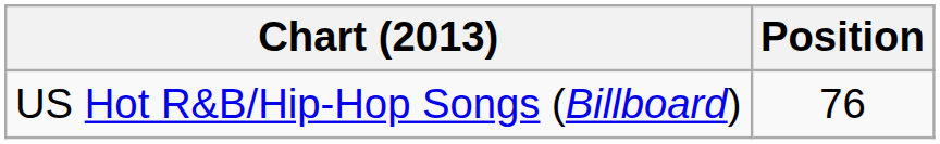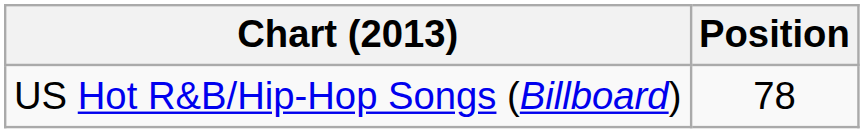 <table class="wikitable">
 <tr>
 <th scope="col">Chart (2013)</th>
 <th scope="col">Position</th>
 </tr>
 <tr>
 <td>US <a href='#'>Hot R&B/Hip-Hop Songs</a> (<em><a href='#'>Billboard</a></em>)</td>
-<td style="text-align:center;">76</td>
+<td style="text-align:center;">78</td>
 </tr>
 </table>
